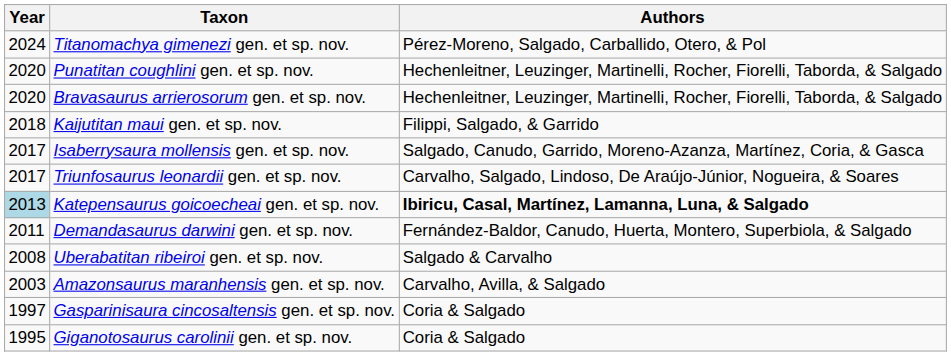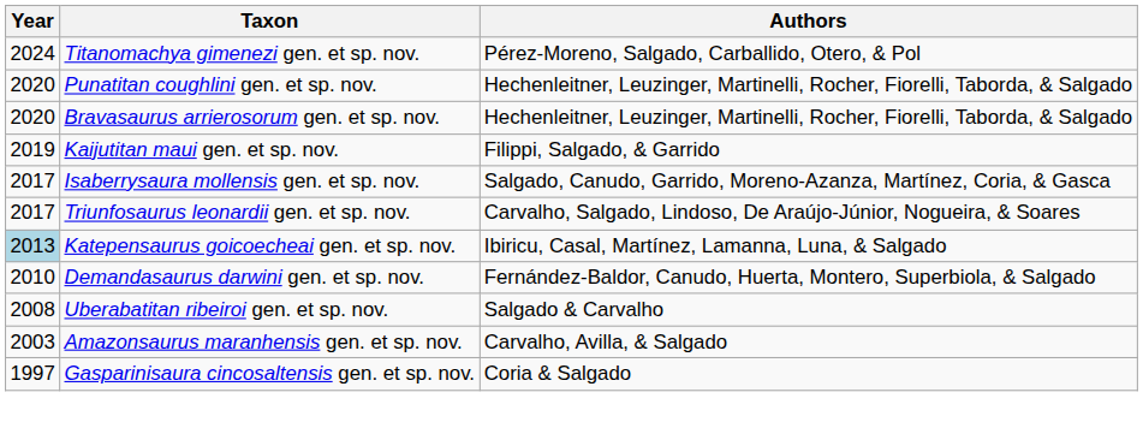 <table class="wikitable sortable">
 <tr>
 <th>Year</th>
 <th>Taxon</th>
 <th>Authors</th>
 </tr>
 <tr>
 <td>2024</td>
 <td><em><a href='#'>Titanomachya gimenezi</a></em> gen. et sp. nov.</td>
 <td>Pérez-Moreno, Salgado, Carballido, Otero, & Pol</td>
 </tr>
 <tr>
 <td>2020</td>
 <td><em><a href='#'>Punatitan coughlini</a></em> gen. et sp. nov.</td>
 <td>Hechenleitner, Leuzinger, Martinelli, Rocher, Fiorelli, Taborda, & Salgado</td>
 </tr>
 <tr>
 <td>2020</td>
 <td><em><a href='#'>Bravasaurus arrierosorum</a></em> gen. et sp. nov.</td>
 <td>Hechenleitner, Leuzinger, Martinelli, Rocher, Fiorelli, Taborda, & Salgado</td>
 </tr>
 <tr>
-<td>2018</td>
+<td>2019</td>
 <td><em><a href='#'>Kaijutitan maui</a></em> gen. et sp. nov.</td>
 <td>Filippi, Salgado, & Garrido</td>
 </tr>
 <tr>
 <td>2017</td>
 <td><em><a href='#'>Isaberrysaura mollensis</a></em> gen. et sp. nov.</td>
 <td>Salgado, Canudo, Garrido, Moreno-Azanza, Martínez, Coria, & Gasca</td>
 </tr>
 <tr>
 <td>2017</td>
 <td><em><a href='#'>Triunfosaurus leonardii</a></em> gen. et sp. nov.</td>
 <td>Carvalho, Salgado, Lindoso, De Araújo-Júnior, Nogueira, & Soares</td>
 </tr>
 <tr>
 <td style="background: lightblue;">2013</td>
 <td><em><a href='#'>Katepensaurus goicoecheai</a></em> gen. et sp. nov.</td>
-<td><strong>Ibiricu, Casal, Martínez, Lamanna, Luna, & Salgado</strong></td>
+<td>Ibiricu, Casal, Martínez, Lamanna, Luna, & Salgado</td>
 </tr>
 <tr>
-<td>2011</td>
+<td>2010</td>
 <td><em><a href='#'>Demandasaurus darwini</a></em> gen. et sp. nov.</td>
 <td>Fernández-Baldor, Canudo, Huerta, Montero, Superbiola, & Salgado</td>
 </tr>
 <tr>
 <td>2008</td>
 <td><em><a href='#'>Uberabatitan ribeiroi</a></em> gen. et sp. nov.</td>
 <td>Salgado & Carvalho</td>
 </tr>
 <tr>
 <td>2003</td>
 <td><em><a href='#'>Amazonsaurus maranhensis</a></em> gen. et sp. nov.</td>
 <td>Carvalho, Avilla, & Salgado</td>
 </tr>
 <tr>
 <td>1997</td>
 <td><em><a href='#'>Gasparinisaura cincosaltensis</a></em> gen. et sp. nov.</td>
 <td>Coria & Salgado</td>
 </tr>
-<tr>
-<td>1995</td>
-<td><em><a href='#'>Giganotosaurus carolinii</a></em> gen. et sp. nov.</td>
-<td>Coria & Salgado</td>
-</tr>
 </table>
